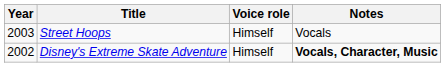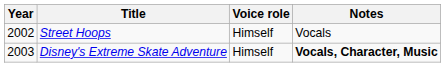 <table class="wikitable painrowheaders sortable" style="margin-right: 0;">
 <tr>
 <th scope="col">Year</th>
 <th scope="col">Title</th>
 <th scope="col">Voice role</th>
 <th scope="col">Notes</th>
 </tr>
 <tr>
-<td>2003</td>
+<td>2002</td>
 <td><em><a href='#'>Street Hoops</a></em></td>
 <td>Himself</td>
 <td>Vocals</td>
 </tr>
 <tr>
-<td>2002</td>
+<td>2003</td>
 <td><em><a href='#'>Disney's Extreme Skate Adventure</a></em></td>
 <td>Himself</td>
 <td><strong>Vocals, Character, Music</strong></td>
 </tr>
 </table>
